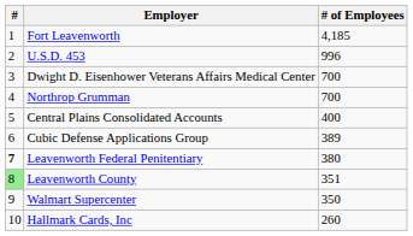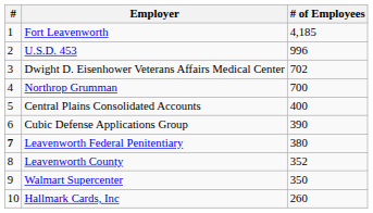 <table class="wikitable">
 <tr>
 <th>#</th>
 <th>Employer</th>
 <th># of Employees</th>
 </tr>
 <tr>
 <td>1</td>
 <td><a href='#'>Fort Leavenworth</a></td>
 <td>4,185</td>
 </tr>
 <tr>
 <td>2</td>
 <td><a href='#'>U.S.D. 453</a></td>
 <td>996</td>
 </tr>
 <tr>
 <td>3</td>
 <td>Dwight D. Eisenhower Veterans Affairs Medical Center</td>
-<td>700</td>
+<td>702</td>
 </tr>
 <tr>
 <td>4</td>
 <td><a href='#'>Northrop Grumman</a></td>
 <td>700</td>
 </tr>
 <tr>
 <td>5</td>
 <td>Central Plains Consolidated Accounts</td>
 <td>400</td>
 </tr>
 <tr>
 <td>6</td>
 <td>Cubic Defense Applications Group</td>
-<td>389</td>
+<td>390</td>
 </tr>
 <tr>
 <td><strong>7</strong></td>
 <td><a href='#'>Leavenworth Federal Penitentiary</a></td>
 <td>380</td>
 </tr>
 <tr>
-<td style="background: lightgreen;">8</td>
+<td>8</td>
 <td><a href='#'>Leavenworth County</a></td>
-<td>351</td>
+<td>352</td>
 </tr>
 <tr>
 <td>9</td>
 <td><a href='#'>Walmart Supercenter</a></td>
 <td>350</td>
 </tr>
 <tr>
 <td>10</td>
 <td><a href='#'>Hallmark Cards, Inc</a></td>
 <td>260</td>
 </tr>
 </table>
